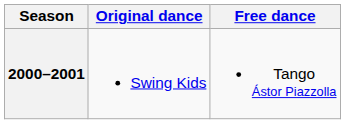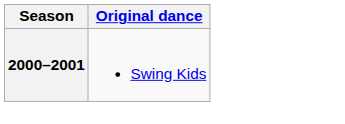 <table class="wikitable" style="text-align:center">
 <tr>
 <th>Season</th>
 <th><a href='#'>Original dance</a></th>
-<th><a href='#'>Free dance</a></th>
 </tr>
 <tr>
 <th>2000–2001 <br> </th>
 <td><br><ul><li><a href='#'>Swing Kids</a></li></ul></td>
-<td><br><ul><li>Tango <br><small> <a href='#'>Ástor Piazzolla</a> </small></li></ul></td>
 </tr>
 </table>
